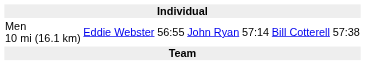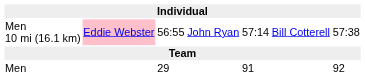 <table>
 <tr>
 <td colspan=7 bgcolor=#eeeeee style=text-align:center;><strong>Individual</strong></td>
 </tr>
 <tr>
 <td>Men<br>10 mi (16.1 km)</td>
-<td><a href='#'>Eddie Webster</a><br></td>
+<td style="background: pink;"><a href='#'>Eddie Webster</a><br></td>
 <td>56:55</td>
 <td><a href='#'>John Ryan</a><br></td>
 <td>57:14</td>
 <td><a href='#'>Bill Cotterell</a><br></td>
 <td>57:38</td>
 </tr>
 <tr>
 <td colspan=7 bgcolor=#eeeeee style=text-align:center;><strong>Team</strong></td>
 </tr>
+<tr>
+<td>Men</td>
+<td></td>
+<td>29</td>
+<td></td>
+<td>91</td>
+<td></td>
+<td>92</td>
+</tr>
 </table>
